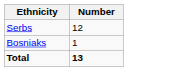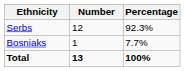 <table class="wikitable">
 <tr>
 <th width="100px">Ethnicity</th>
 <th width="80px">Number</th>
+<th width="80px">Percentage</th>
 </tr>
 <tr>
 <td><a href='#'>Serbs</a></td>
 <td>12</td>
+<td>92.3%</td>
 </tr>
 <tr>
 <td><a href='#'>Bosniaks</a></td>
 <td>1</td>
+<td>7.7%</td>
 </tr>
 <tr>
 <td><strong>Total</strong></td>
 <td><strong>13</strong></td>
+<td><strong>100%</strong></td>
 </tr>
 </table>
